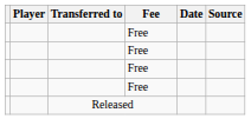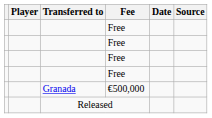 <table class="wikitable plainrowheaders sortable">
 <tr>
 <th></th>
 <th scope="col">Player</th>
 <th>Transferred to</th>
 <th style="width: 65px;">Fee</th>
 <th scope="col">Date</th>
 <th scope="col">Source</th>
 </tr>
 <tr>
 <td align="center"></td>
 <td></td>
 <td></td>
 <td>Free</td>
 <td></td>
 <td></td>
 </tr>
 <tr>
 <td align="center"></td>
 <td></td>
 <td></td>
 <td>Free</td>
 <td></td>
 <td></td>
 </tr>
 <tr>
 <td align="center"></td>
 <td></td>
 <td></td>
 <td>Free</td>
 <td></td>
 <td></td>
 </tr>
 <tr>
 <td align="center"></td>
 <td></td>
 <td></td>
 <td>Free</td>
 <td></td>
 <td></td>
 </tr>
 <tr>
 <td align="center"></td>
 <td></td>
+<td> <a href='#'>Granada</a></td>
+<td>€500,000</td>
+<td></td>
+<td></td>
+</tr>
+<tr>
+<td align="center"></td>
+<td></td>
 <td colspan="2" style="text-align: center;">Released</td>
 <td></td>
 <td></td>
 </tr>
 </table>
